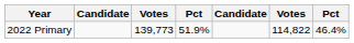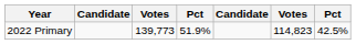 <table class="wikitable" style="margin:0.5em ; font-size:95%">
 <tr>
 <th>Year</th>
 <th>Candidate</th>
 <th>Votes</th>
 <th>Pct</th>
 <th>Candidate</th>
 <th>Votes</th>
 <th>Pct</th>
 </tr>
 <tr>
 <td>2022 Primary</td>
 <td></td>
 <td>139,773</td>
 <td>51.9%</td>
 <td></td>
-<td>114,822</td>
-<td>46.4%</td>
+<td>114,823</td>
+<td>42.5%</td>
 </tr>
 </table>
